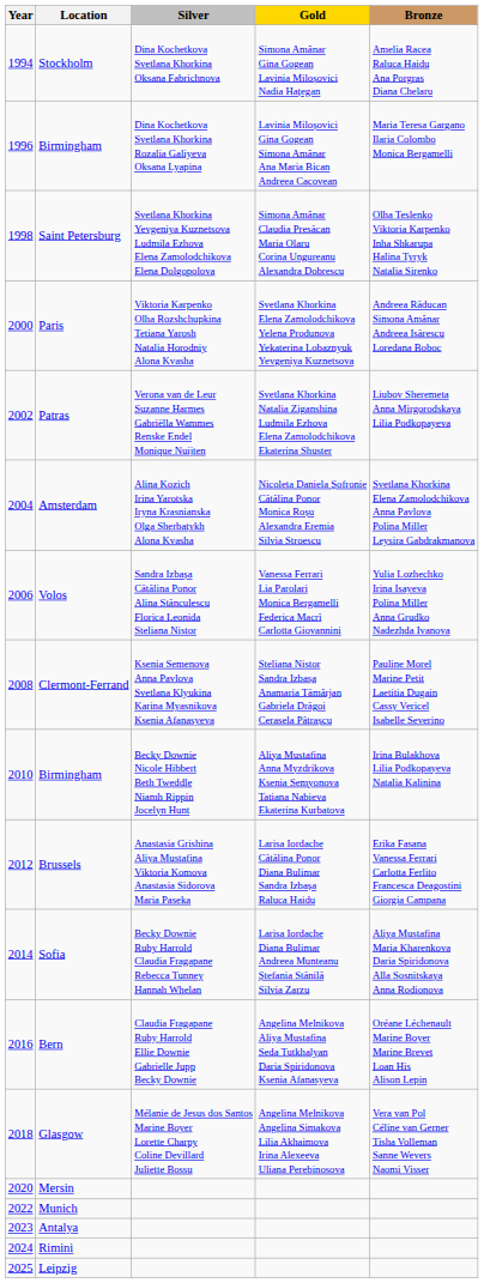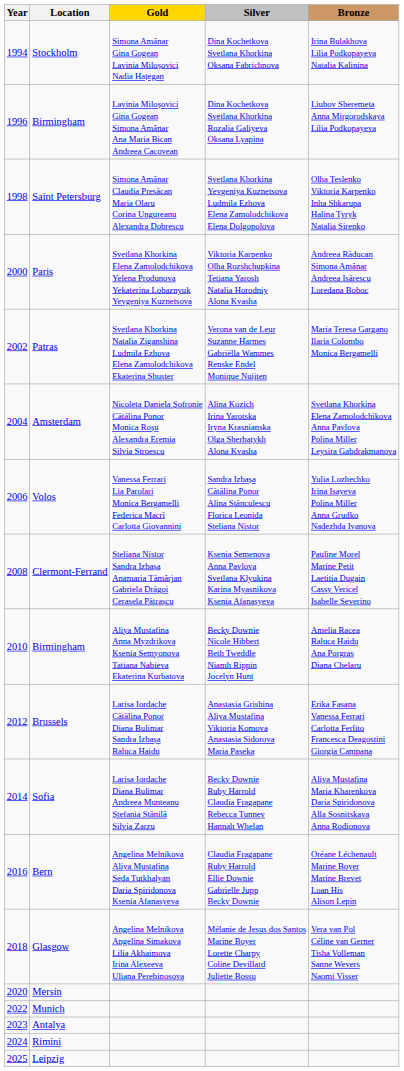 <table class="wikitable">
 <tr>
 <th>Year</th>
 <th>Location</th>
+<th style="background-color:gold;">Gold</th>
 <th style="background-color:silver;">Silver</th>
-<th style="background-color:gold;">Gold</th>
 <th style="background-color:#cc9966;">Bronze</th>
 </tr>
 <tr>
 <td><a href='#'>1994</a></td>
 <td> <a href='#'>Stockholm</a></td>
+<td valign=top><br><small><a href='#'>Simona Amânar</a><br><a href='#'>Gina Gogean</a><br><a href='#'>Lavinia Miloșovici</a><br><a href='#'>Nadia Hațegan</a></small></td>
 <td valign=top><br><small><a href='#'>Dina Kochetkova</a><br><a href='#'>Svetlana Khorkina</a><br><a href='#'>Oksana Fabrichnova</a></small></td>
-<td valign=top><br><small><a href='#'>Simona Amânar</a><br><a href='#'>Gina Gogean</a><br><a href='#'>Lavinia Miloșovici</a><br><a href='#'>Nadia Hațegan</a></small></td>
-<td valign=top><br><small><a href='#'>Amelia Racea</a><br><a href='#'>Raluca Haidu</a><br><a href='#'>Ana Porgras</a><br><a href='#'>Diana Chelaru</a></small></td>
+<td valign=top><br><small><a href='#'>Irina Bulakhova</a><br><a href='#'>Lilia Podkopayeva</a><br><a href='#'>Natalia Kalinina</a></small></td>
 </tr>
 <tr>
 <td><a href='#'>1996</a></td>
 <td> <a href='#'>Birmingham</a></td>
+<td valign=top><br><small><a href='#'>Lavinia Miloșovici</a><br><a href='#'>Gina Gogean</a><br><a href='#'>Simona Amânar</a><br><a href='#'>Ana Maria Bican</a><br><a href='#'>Andreea Cacovean</a></small></td>
 <td valign=top><br><small><a href='#'>Dina Kochetkova</a><br><a href='#'>Svetlana Khorkina</a><br><a href='#'>Rozalia Galiyeva</a><br><a href='#'>Oksana Lyapina</a></small></td>
-<td valign=top><br><small><a href='#'>Lavinia Miloșovici</a><br><a href='#'>Gina Gogean</a><br><a href='#'>Simona Amânar</a><br><a href='#'>Ana Maria Bican</a><br><a href='#'>Andreea Cacovean</a></small></td>
-<td valign=top><br><small><a href='#'>Maria Teresa Gargano</a><br><a href='#'>Ilaria Colombo</a><br><a href='#'>Monica Bergamelli</a></small></td>
+<td valign=top><br><small><a href='#'>Liubov Sheremeta</a><br><a href='#'>Anna Mirgorodskaya</a><br><a href='#'>Lilia Podkopayeva</a></small></td>
 </tr>
 <tr>
 <td><a href='#'>1998</a></td>
 <td> <a href='#'>Saint Petersburg</a></td>
+<td valign=top><br><small><a href='#'>Simona Amânar</a><br><a href='#'>Claudia Presăcan</a><br><a href='#'>Maria Olaru</a><br><a href='#'>Corina Ungureanu</a><br><a href='#'>Alexandra Dobrescu</a></small></td>
 <td valign=top><br><small><a href='#'>Svetlana Khorkina</a><br><a href='#'>Yevgeniya Kuznetsova</a><br><a href='#'>Ludmila Ezhova</a><br><a href='#'>Elena Zamolodchikova</a><br><a href='#'>Elena Dolgopolova</a></small></td>
-<td valign=top><br><small><a href='#'>Simona Amânar</a><br><a href='#'>Claudia Presăcan</a><br><a href='#'>Maria Olaru</a><br><a href='#'>Corina Ungureanu</a><br><a href='#'>Alexandra Dobrescu</a></small></td>
 <td valign=top><br><small><a href='#'>Olha Teslenko</a><br><a href='#'>Viktoria Karpenko</a><br><a href='#'>Inha Shkarupa</a><br><a href='#'>Halina Tyryk</a><br><a href='#'>Natalia Sirenko</a></small></td>
 </tr>
 <tr>
 <td><a href='#'>2000</a></td>
 <td> <a href='#'>Paris</a></td>
+<td valign=top><br><small><a href='#'>Svetlana Khorkina</a><br><a href='#'>Elena Zamolodchikova</a><br><a href='#'>Yelena Produnova</a><br><a href='#'>Yekaterina Lobaznyuk</a><br><a href='#'>Yevgeniya Kuznetsova</a></small></td>
 <td valign=top><br><small><a href='#'>Viktoria Karpenko</a><br><a href='#'>Olha Rozshchupkina</a><br><a href='#'>Tetiana Yarosh</a><br><a href='#'>Natalia Horodniy</a><br><a href='#'>Alona Kvasha</a></small></td>
-<td valign=top><br><small><a href='#'>Svetlana Khorkina</a><br><a href='#'>Elena Zamolodchikova</a><br><a href='#'>Yelena Produnova</a><br><a href='#'>Yekaterina Lobaznyuk</a><br><a href='#'>Yevgeniya Kuznetsova</a></small></td>
 <td valign=top><br><small><a href='#'>Andreea Răducan</a><br><a href='#'>Simona Amânar</a><br><a href='#'>Andreea Isărescu</a><br><a href='#'>Loredana Boboc</a></small></td>
 </tr>
 <tr>
 <td><a href='#'>2002</a></td>
 <td> <a href='#'>Patras</a></td>
+<td valign=top><br><small><a href='#'>Svetlana Khorkina</a><br><a href='#'>Natalia Ziganshina</a><br><a href='#'>Ludmila Ezhova</a><br><a href='#'>Elena Zamolodchikova</a><br><a href='#'>Ekaterina Shuster</a></small></td>
 <td valign=top><br><small><a href='#'>Verona van de Leur</a><br><a href='#'>Suzanne Harmes</a><br><a href='#'>Gabriëlla Wammes</a><br><a href='#'>Renske Endel</a><br><a href='#'>Monique Nuijten</a></small></td>
-<td valign=top><br><small><a href='#'>Svetlana Khorkina</a><br><a href='#'>Natalia Ziganshina</a><br><a href='#'>Ludmila Ezhova</a><br><a href='#'>Elena Zamolodchikova</a><br><a href='#'>Ekaterina Shuster</a></small></td>
-<td valign=top><br><small><a href='#'>Liubov Sheremeta</a><br><a href='#'>Anna Mirgorodskaya</a><br><a href='#'>Lilia Podkopayeva</a></small></td>
+<td valign=top><br><small><a href='#'>Maria Teresa Gargano</a><br><a href='#'>Ilaria Colombo</a><br><a href='#'>Monica Bergamelli</a></small></td>
 </tr>
 <tr>
 <td><a href='#'>2004</a></td>
 <td> <a href='#'>Amsterdam</a></td>
+<td valign=top><br><small><a href='#'>Nicoleta Daniela Șofronie</a><br><a href='#'>Cătălina Ponor</a><br><a href='#'>Monica Roșu</a><br><a href='#'>Alexandra Eremia</a><br><a href='#'>Silvia Stroescu</a></small></td>
 <td valign=top><br><small><a href='#'>Alina Kozich</a><br><a href='#'>Irina Yarotska</a><br><a href='#'>Iryna Krasnianska</a><br><a href='#'>Olga Sherbatykh</a><br><a href='#'>Alona Kvasha</a></small></td>
-<td valign=top><br><small><a href='#'>Nicoleta Daniela Șofronie</a><br><a href='#'>Cătălina Ponor</a><br><a href='#'>Monica Roșu</a><br><a href='#'>Alexandra Eremia</a><br><a href='#'>Silvia Stroescu</a></small></td>
 <td valign=top><br><small><a href='#'>Svetlana Khorkina</a><br><a href='#'>Elena Zamolodchikova</a><br><a href='#'>Anna Pavlova</a><br><a href='#'>Polina Miller</a><br><a href='#'>Leysira Gabdrakmanova</a></small></td>
 </tr>
 <tr>
 <td><a href='#'>2006</a></td>
 <td> <a href='#'>Volos</a></td>
+<td valign=top><br><small><a href='#'>Vanessa Ferrari</a><br><a href='#'>Lia Parolari</a><br><a href='#'>Monica Bergamelli</a><br><a href='#'>Federica Macrì</a><br><a href='#'>Carlotta Giovannini</a></small></td>
 <td valign=top><br><small><a href='#'>Sandra Izbașa</a><br><a href='#'>Cătălina Ponor</a><br><a href='#'>Alina Stănculescu</a><br><a href='#'>Florica Leonida</a><br><a href='#'>Steliana Nistor</a></small></td>
-<td valign=top><br><small><a href='#'>Vanessa Ferrari</a><br><a href='#'>Lia Parolari</a><br><a href='#'>Monica Bergamelli</a><br><a href='#'>Federica Macrì</a><br><a href='#'>Carlotta Giovannini</a></small></td>
 <td valign=top><br><small><a href='#'>Yulia Lozhechko</a><br><a href='#'>Irina Isayeva</a><br><a href='#'>Polina Miller</a><br><a href='#'>Anna Grudko</a><br><a href='#'>Nadezhda Ivanova</a></small></td>
 </tr>
 <tr>
 <td><a href='#'>2008</a></td>
 <td> <a href='#'>Clermont-Ferrand</a></td>
+<td valign=top><br><small><a href='#'>Steliana Nistor</a><br><a href='#'>Sandra Izbașa</a><br><a href='#'>Anamaria Tămârjan</a><br><a href='#'>Gabriela Drăgoi</a><br><a href='#'>Cerasela Pătrașcu</a></small></td>
 <td valign=top><br><small><a href='#'>Ksenia Semenova</a><br><a href='#'>Anna Pavlova</a><br><a href='#'>Svetlana Klyukina</a><br><a href='#'>Karina Myasnikova</a><br><a href='#'>Ksenia Afanasyeva</a></small></td>
-<td valign=top><br><small><a href='#'>Steliana Nistor</a><br><a href='#'>Sandra Izbașa</a><br><a href='#'>Anamaria Tămârjan</a><br><a href='#'>Gabriela Drăgoi</a><br><a href='#'>Cerasela Pătrașcu</a></small></td>
 <td valign=top><br><small><a href='#'>Pauline Morel</a><br><a href='#'>Marine Petit</a><br><a href='#'>Laetitia Dugain</a><br><a href='#'>Cassy Vericel</a><br><a href='#'>Isabelle Severino</a></small></td>
 </tr>
 <tr>
 <td><a href='#'>2010</a></td>
 <td> <a href='#'>Birmingham</a></td>
+<td valign=top><br><small><a href='#'>Aliya Mustafina</a><br><a href='#'>Anna Myzdrikova</a><br><a href='#'>Ksenia Semyonova</a><br><a href='#'>Tatiana Nabieva</a><br><a href='#'>Ekaterina Kurbatova</a></small></td>
 <td valign=top><br><small><a href='#'>Becky Downie</a><br><a href='#'>Nicole Hibbert</a><br><a href='#'>Beth Tweddle</a><br><a href='#'>Niamh Rippin</a><br><a href='#'>Jocelyn Hunt</a></small></td>
-<td valign=top><br><small><a href='#'>Aliya Mustafina</a><br><a href='#'>Anna Myzdrikova</a><br><a href='#'>Ksenia Semyonova</a><br><a href='#'>Tatiana Nabieva</a><br><a href='#'>Ekaterina Kurbatova</a></small></td>
-<td valign=top><br><small><a href='#'>Irina Bulakhova</a><br><a href='#'>Lilia Podkopayeva</a><br><a href='#'>Natalia Kalinina</a></small></td>
+<td valign=top><br><small><a href='#'>Amelia Racea</a><br><a href='#'>Raluca Haidu</a><br><a href='#'>Ana Porgras</a><br><a href='#'>Diana Chelaru</a></small></td>
 </tr>
 <tr>
 <td><a href='#'>2012</a></td>
 <td> <a href='#'>Brussels</a></td>
+<td valign=top><br><small><a href='#'>Larisa Iordache</a><br><a href='#'>Cătălina Ponor</a><br><a href='#'>Diana Bulimar</a><br><a href='#'>Sandra Izbașa</a><br><a href='#'>Raluca Haidu</a></small></td>
 <td valign=top><br><small><a href='#'>Anastasia Grishina</a><br><a href='#'>Aliya Mustafina</a><br><a href='#'>Viktoria Komova</a><br><a href='#'>Anastasia Sidorova</a><br><a href='#'>Maria Paseka</a></small></td>
-<td valign=top><br><small><a href='#'>Larisa Iordache</a><br><a href='#'>Cătălina Ponor</a><br><a href='#'>Diana Bulimar</a><br><a href='#'>Sandra Izbașa</a><br><a href='#'>Raluca Haidu</a></small></td>
 <td valign=top><br><small><a href='#'>Erika Fasana</a><br><a href='#'>Vanessa Ferrari</a><br><a href='#'>Carlotta Ferlito</a><br><a href='#'>Francesca Deagostini</a><br><a href='#'>Giorgia Campana</a></small></td>
 </tr>
 <tr>
 <td><a href='#'>2014</a></td>
 <td> <a href='#'>Sofia</a></td>
+<td valign=top><br><small><a href='#'>Larisa Iordache</a><br><a href='#'>Diana Bulimar</a><br><a href='#'>Andreea Munteanu</a><br><a href='#'>Ștefania Stănilă</a><br><a href='#'>Silvia Zarzu</a></small></td>
 <td valign=top><br><small><a href='#'>Becky Downie</a><br><a href='#'>Ruby Harrold</a><br><a href='#'>Claudia Fragapane</a><br><a href='#'>Rebecca Tunney</a><br><a href='#'>Hannah Whelan</a></small></td>
-<td valign=top><br><small><a href='#'>Larisa Iordache</a><br><a href='#'>Diana Bulimar</a><br><a href='#'>Andreea Munteanu</a><br><a href='#'>Ștefania Stănilă</a><br><a href='#'>Silvia Zarzu</a></small></td>
 <td valign=top><br><small><a href='#'>Aliya Mustafina</a><br><a href='#'>Maria Kharenkova</a><br><a href='#'>Daria Spiridonova</a><br><a href='#'>Alla Sosnitskaya</a><br><a href='#'>Anna Rodionova</a></small></td>
 </tr>
 <tr>
 <td><a href='#'>2016</a></td>
 <td> <a href='#'>Bern</a></td>
+<td valign=top><br><small><a href='#'>Angelina Melnikova</a><br><a href='#'>Aliya Mustafina</a><br><a href='#'>Seda Tutkhalyan</a><br><a href='#'>Daria Spiridonova</a><br><a href='#'>Ksenia Afanasyeva</a></small></td>
 <td valign=top><br><small><a href='#'>Claudia Fragapane</a><br><a href='#'>Ruby Harrold</a><br><a href='#'>Ellie Downie</a><br><a href='#'>Gabrielle Jupp</a><br><a href='#'>Becky Downie</a></small></td>
-<td valign=top><br><small><a href='#'>Angelina Melnikova</a><br><a href='#'>Aliya Mustafina</a><br><a href='#'>Seda Tutkhalyan</a><br><a href='#'>Daria Spiridonova</a><br><a href='#'>Ksenia Afanasyeva</a></small></td>
 <td valign=top><br><small><a href='#'>Oréane Léchenault</a><br><a href='#'>Marine Boyer</a><br><a href='#'>Marine Brevet</a><br><a href='#'>Loan His</a><br><a href='#'>Alison Lepin</a></small></td>
 </tr>
 <tr>
 <td><a href='#'>2018</a></td>
 <td> <a href='#'>Glasgow</a></td>
+<td valign=top><br><small><a href='#'>Angelina Melnikova</a><br><a href='#'>Angelina Simakova</a><br><a href='#'>Lilia Akhaimova</a><br><a href='#'>Irina Alexeeva</a><br><a href='#'>Uliana Perebinosova</a></small></td>
 <td valign=top><br><small><a href='#'>Mélanie de Jesus dos Santos</a><br><a href='#'>Marine Boyer</a><br><a href='#'>Lorette Charpy</a><br><a href='#'>Coline Devillard</a><br><a href='#'>Juliette Bossu</a></small></td>
-<td valign=top><br><small><a href='#'>Angelina Melnikova</a><br><a href='#'>Angelina Simakova</a><br><a href='#'>Lilia Akhaimova</a><br><a href='#'>Irina Alexeeva</a><br><a href='#'>Uliana Perebinosova</a></small></td>
 <td valign=top><br><small><a href='#'>Vera van Pol</a><br><a href='#'>Céline van Gerner</a><br><a href='#'>Tisha Volleman</a><br><a href='#'>Sanne Wevers</a><br><a href='#'>Naomi Visser</a></small></td>
 </tr>
 <tr>
 <td><a href='#'>2020</a></td>
 <td> <a href='#'>Mersin</a></td>
 <td valign=top><br></td>
 <td valign=top><br></td>
 <td valign=top><br></td>
 </tr>
 <tr>
 <td><a href='#'>2022</a></td>
 <td> <a href='#'>Munich</a></td>
 <td valign=top><br></td>
 <td valign=top><br></td>
 <td valign=top><br></td>
 </tr>
 <tr>
 <td><a href='#'>2023</a></td>
 <td> <a href='#'>Antalya</a></td>
 <td valign=top><br></td>
 <td valign=top><br></td>
 <td valign=top><br></td>
 </tr>
 <tr>
 <td><a href='#'>2024</a></td>
 <td> <a href='#'>Rimini</a></td>
 <td valign=top><br></td>
 <td valign=top><br></td>
 <td valign=top><br></td>
 </tr>
 <tr>
 <td><a href='#'>2025</a></td>
 <td> <a href='#'>Leipzig</a></td>
 <td valign=top><br></td>
 <td valign=top><br></td>
 <td valign=top><br></td>
 </tr>
 </table>
